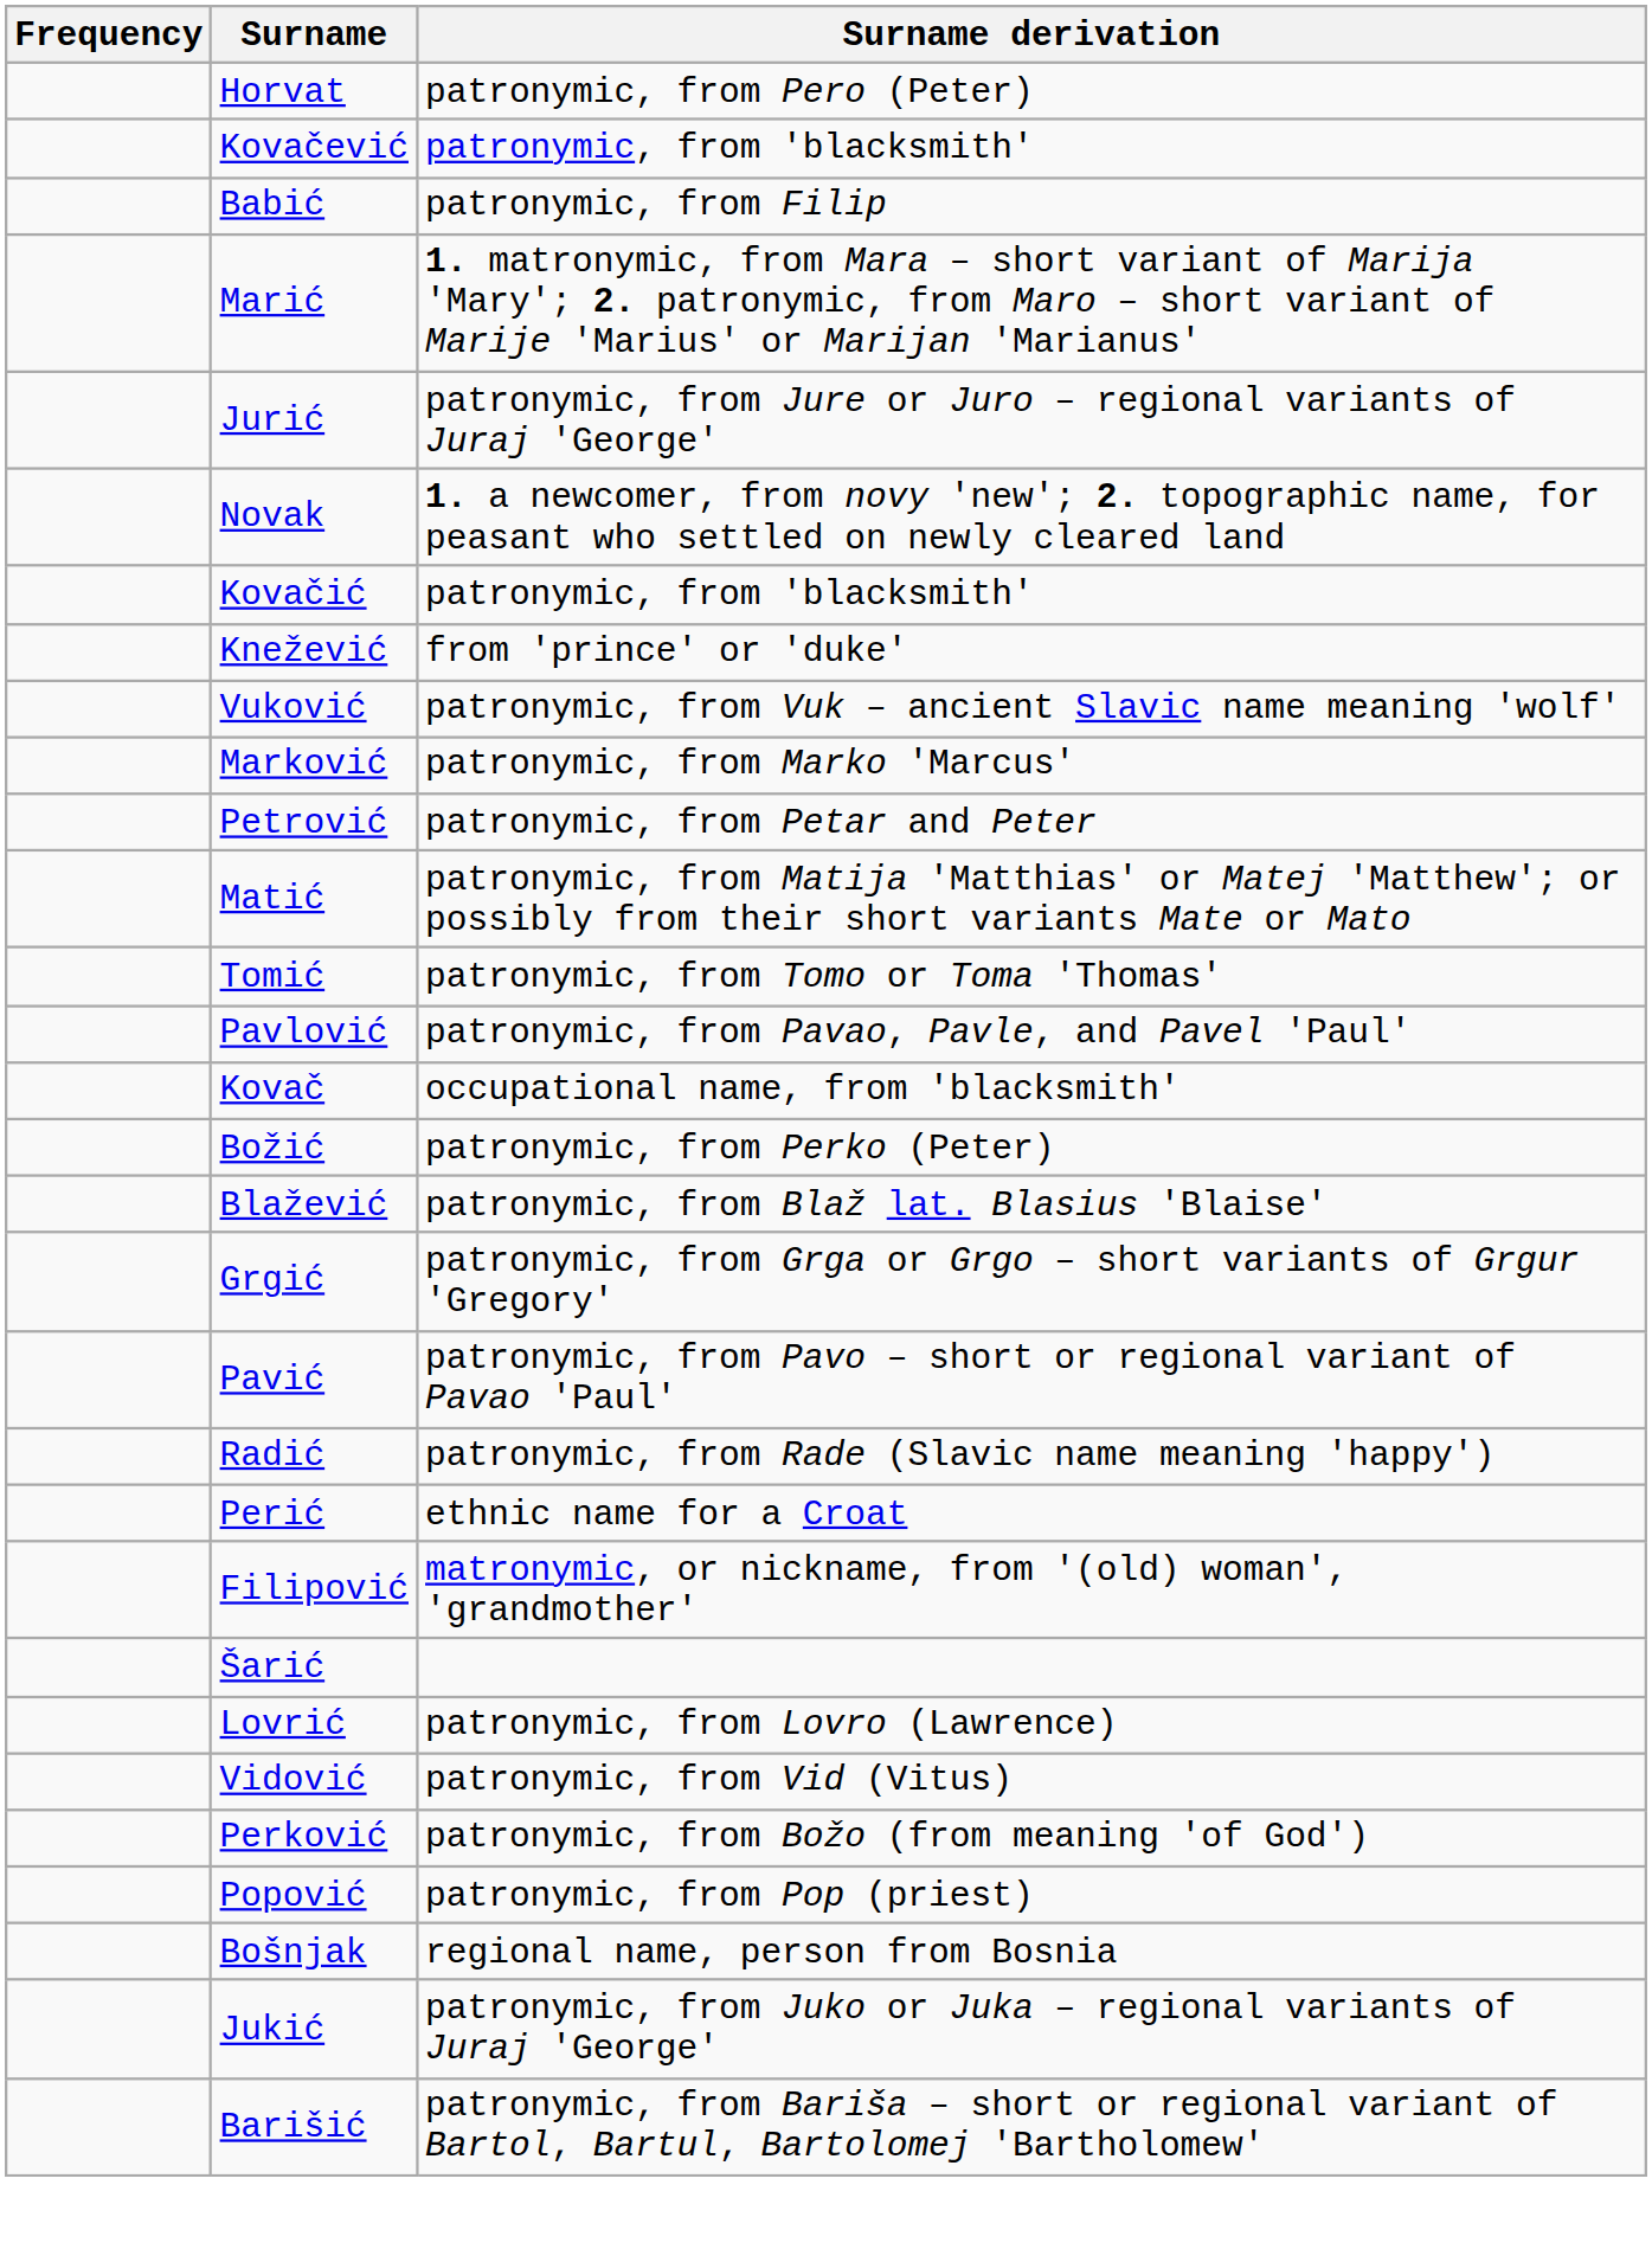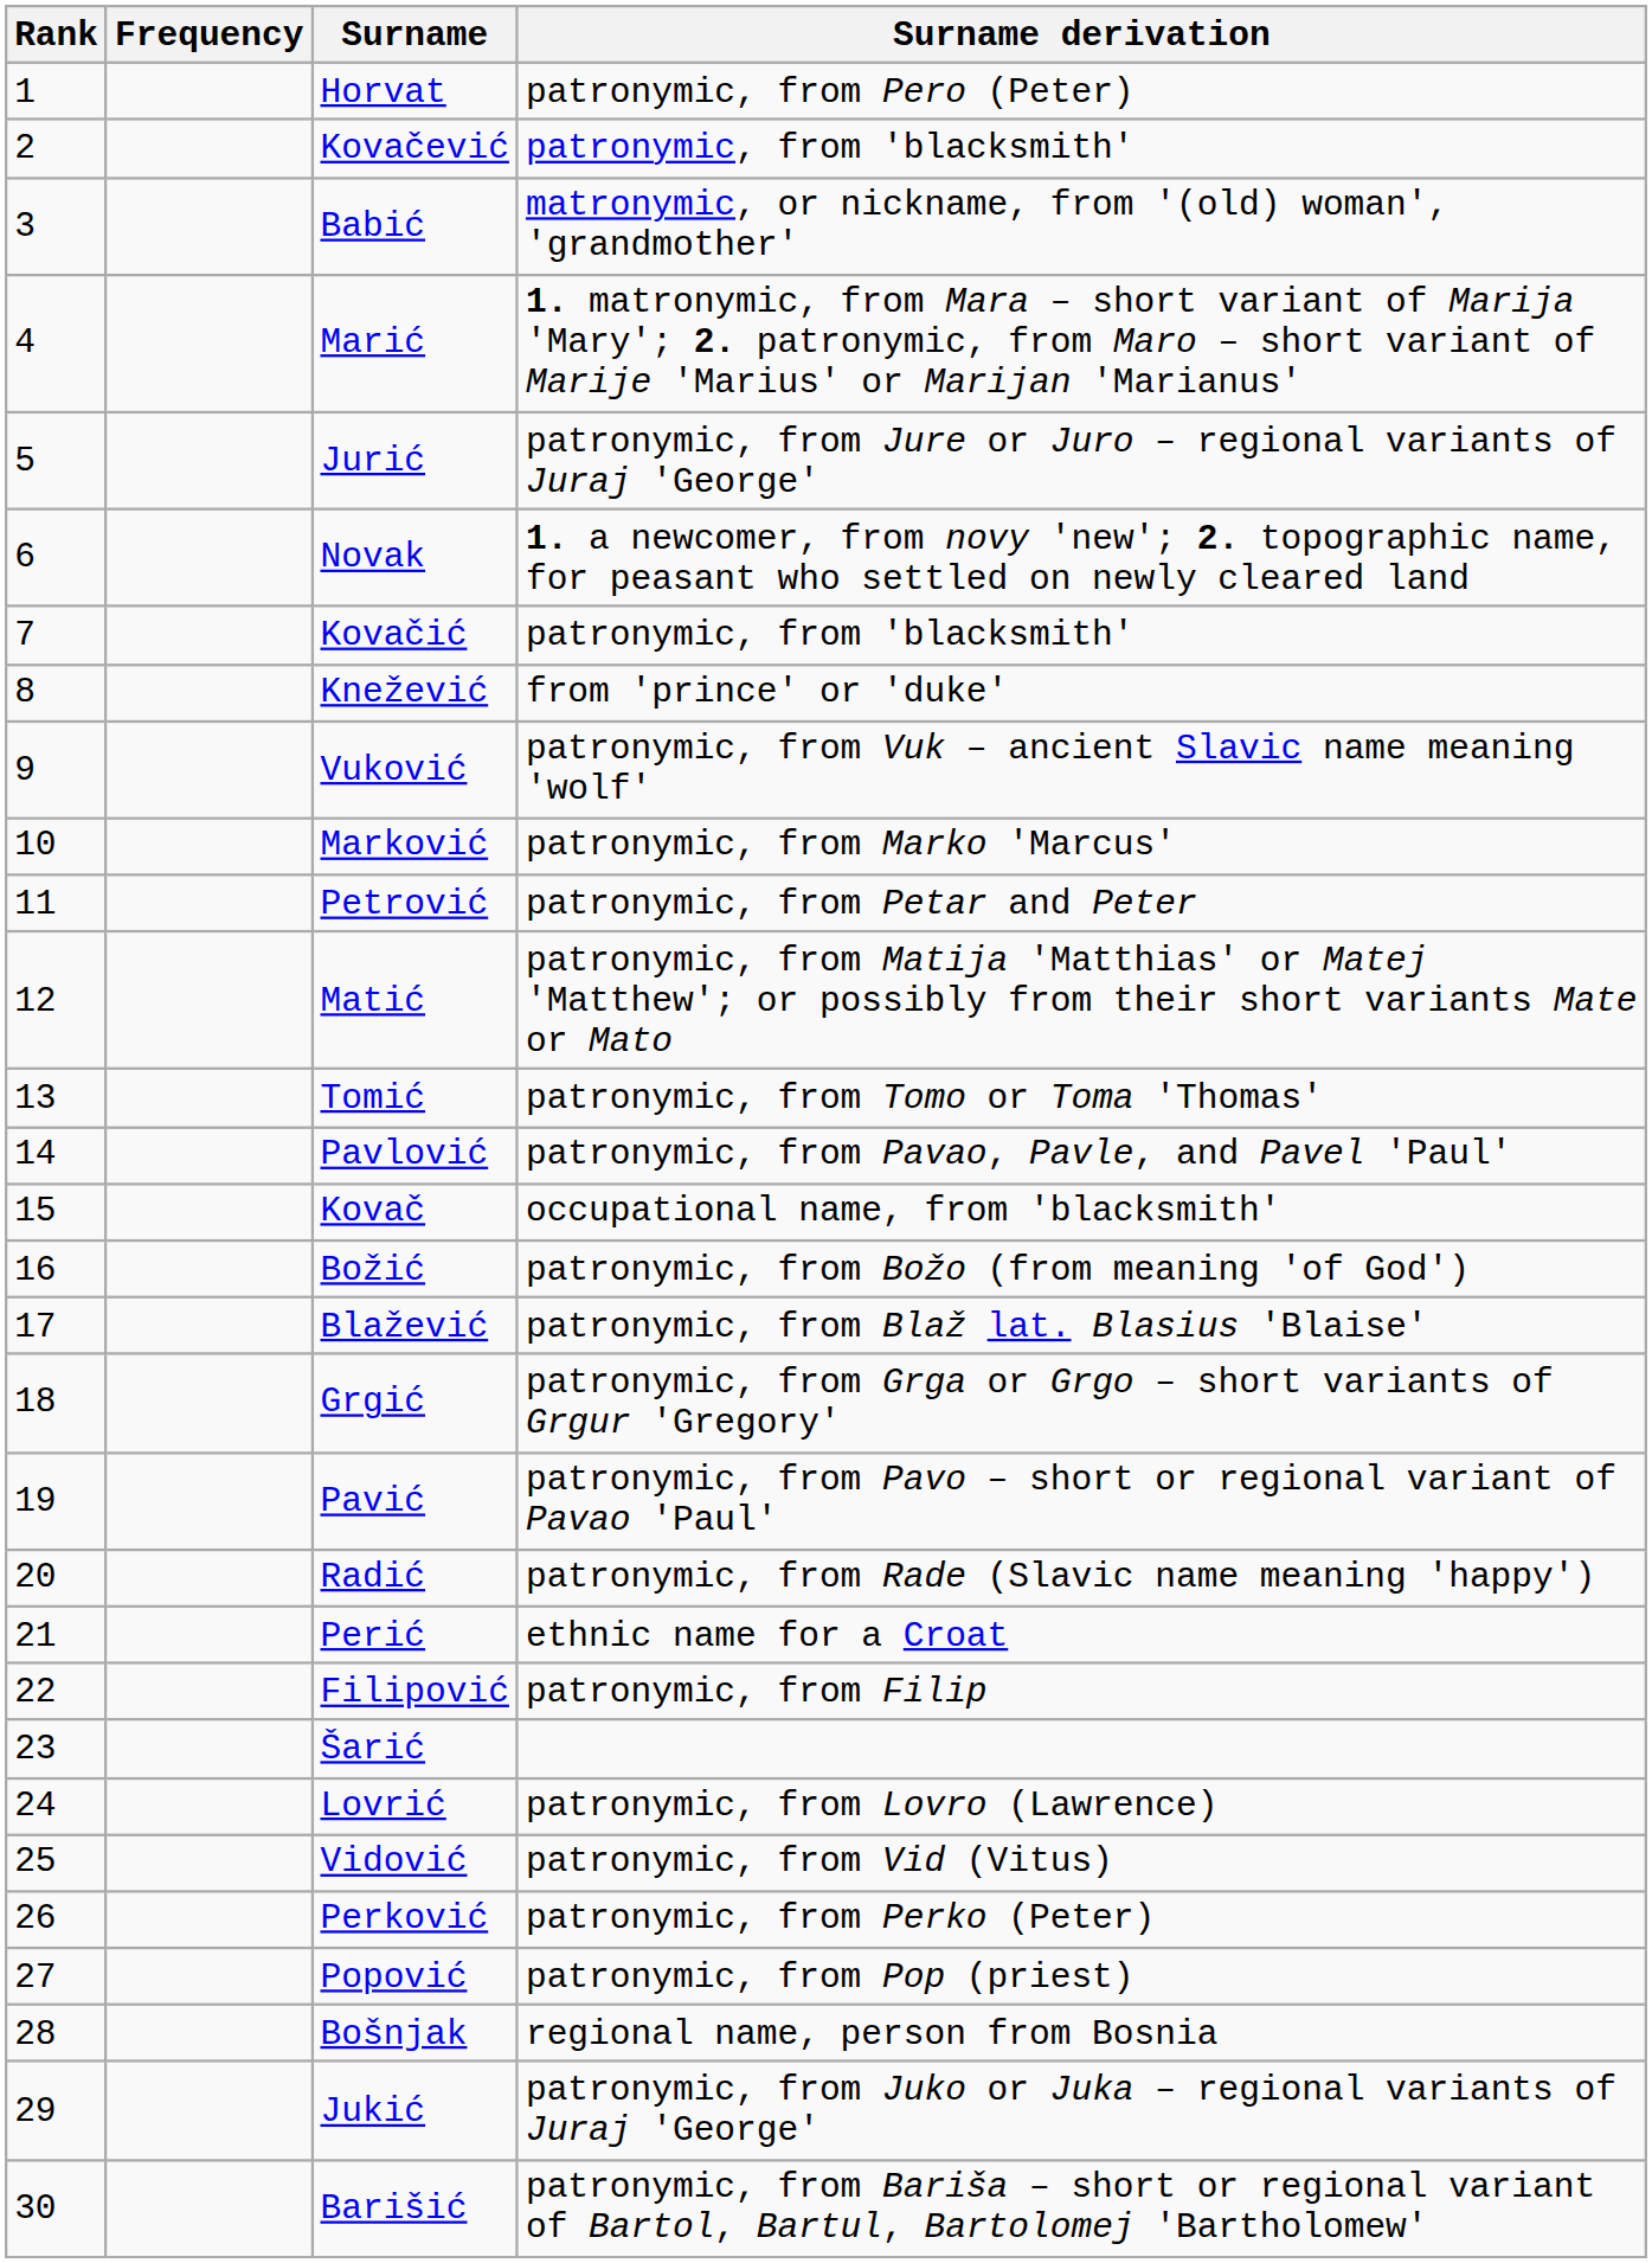 <table class="wikitable">
 <tr>
+<th>Rank</th>
 <th>Frequency</th>
 <th>Surname</th>
 <th>Surname derivation</th>
 </tr>
 <tr>
+<td>1</td>
 <td style="text-align:right;"></td>
 <td><a href='#'>Horvat</a></td>
 <td>patronymic, from <em>Pero</em> (Peter)</td>
 </tr>
 <tr>
+<td>2</td>
 <td style="text-align:right;"></td>
 <td><a href='#'>Kovačević</a></td>
 <td><a href='#'>patronymic</a>, from  'blacksmith'</td>
 </tr>
 <tr>
+<td>3</td>
 <td style="text-align:right;"></td>
 <td><a href='#'>Babić</a></td>
-<td>patronymic, from <em>Filip</em></td>
+<td><a href='#'>matronymic</a>, or nickname, from  '(old) woman', 'grandmother'</td>
 </tr>
 <tr>
+<td>4</td>
 <td style="text-align:right;"></td>
 <td><a href='#'>Marić</a></td>
 <td><strong>1.</strong> matronymic, from <em>Mara</em> – short variant of <em>Marija</em> 'Mary'; <strong>2.</strong> patronymic, from <em>Maro</em> – short variant of <em>Marije</em> 'Marius' or <em>Marijan</em> 'Marianus'</td>
 </tr>
 <tr>
+<td>5</td>
 <td style="text-align:right;"></td>
 <td><a href='#'>Jurić</a></td>
 <td>patronymic, from <em>Jure</em> or <em>Juro</em> – regional variants of <em>Juraj</em> 'George'</td>
 </tr>
 <tr>
+<td>6</td>
 <td style="text-align:right;"></td>
 <td><a href='#'>Novak</a></td>
 <td><strong>1.</strong> a newcomer, from <em>novy</em> 'new'; <strong>2.</strong> topographic name, for peasant who settled on newly cleared land</td>
 </tr>
 <tr>
+<td>7</td>
 <td style="text-align:right;"></td>
 <td><a href='#'>Kovačić</a></td>
 <td>patronymic, from  'blacksmith'</td>
 </tr>
 <tr>
+<td>8</td>
 <td style="text-align:right;"></td>
 <td><a href='#'>Knežević</a></td>
 <td>from  'prince' or 'duke'</td>
 </tr>
 <tr>
+<td>9</td>
 <td style="text-align:right;"></td>
 <td><a href='#'>Vuković</a></td>
 <td>patronymic, from <em>Vuk</em> – ancient <a href='#'>Slavic</a> name meaning 'wolf'</td>
 </tr>
 <tr>
+<td>10</td>
 <td style="text-align:right;"></td>
 <td><a href='#'>Marković</a></td>
 <td>patronymic, from <em>Marko</em> 'Marcus'</td>
 </tr>
 <tr>
+<td>11</td>
 <td style="text-align:right;"></td>
 <td><a href='#'>Petrović</a></td>
 <td>patronymic, from <em>Petar</em> and <em>Peter</em></td>
 </tr>
 <tr>
+<td>12</td>
 <td style="text-align:right;"></td>
 <td><a href='#'>Matić</a></td>
 <td>patronymic, from <em>Matija</em> 'Matthias' or <em>Matej</em> 'Matthew'; or possibly from their short variants <em>Mate</em> or <em>Mato</em></td>
 </tr>
 <tr>
+<td>13</td>
 <td style="text-align:right;"></td>
 <td><a href='#'>Tomić</a></td>
 <td>patronymic, from <em>Tomo</em> or <em>Toma</em> 'Thomas'</td>
 </tr>
 <tr>
+<td>14</td>
 <td style="text-align:right;"></td>
 <td><a href='#'>Pavlović</a></td>
 <td>patronymic, from <em>Pavao</em>, <em>Pavle</em>, and <em>Pavel</em> 'Paul'</td>
 </tr>
 <tr>
+<td>15</td>
 <td style="text-align:right;"></td>
 <td><a href='#'>Kovač</a></td>
 <td>occupational name, from  'blacksmith'</td>
 </tr>
 <tr>
+<td>16</td>
 <td style="text-align:right;"></td>
 <td><a href='#'>Božić</a></td>
-<td>patronymic, from <em>Perko</em> (Peter)</td>
+<td>patronymic, from <em>Božo</em> (from  meaning 'of God')</td>
 </tr>
 <tr>
+<td>17</td>
 <td style="text-align:right;"></td>
 <td><a href='#'>Blažević</a></td>
 <td>patronymic, from <em>Blaž</em> <a href='#'>lat.</a> <em>Blasius</em> 'Blaise'</td>
 </tr>
 <tr>
+<td>18</td>
 <td style="text-align:right;"></td>
 <td><a href='#'>Grgić</a></td>
 <td>patronymic, from <em>Grga</em> or <em>Grgo</em> – short variants of <em>Grgur</em> 'Gregory'</td>
 </tr>
 <tr>
+<td>19</td>
 <td style="text-align:right;"></td>
 <td><a href='#'>Pavić</a></td>
 <td>patronymic, from <em>Pavo</em> – short or regional variant of <em>Pavao</em> 'Paul'</td>
 </tr>
 <tr>
+<td>20</td>
 <td style="text-align:right;"></td>
 <td><a href='#'>Radić</a></td>
 <td>patronymic, from <em>Rade</em> (Slavic name meaning 'happy')</td>
 </tr>
 <tr>
+<td>21</td>
 <td style="text-align:right;"></td>
 <td><a href='#'>Perić</a></td>
 <td>ethnic name for a <a href='#'>Croat</a></td>
 </tr>
 <tr>
+<td>22</td>
 <td style="text-align:right;"></td>
 <td><a href='#'>Filipović</a></td>
-<td><a href='#'>matronymic</a>, or nickname, from  '(old) woman', 'grandmother'</td>
+<td>patronymic, from <em>Filip</em></td>
 </tr>
 <tr>
+<td>23</td>
 <td style="text-align:right;"></td>
 <td><a href='#'>Šarić</a></td>
 <td></td>
 </tr>
 <tr>
+<td>24</td>
 <td style="text-align:right;"></td>
 <td><a href='#'>Lovrić</a></td>
 <td>patronymic, from <em>Lovro</em> (Lawrence)</td>
 </tr>
 <tr>
+<td>25</td>
 <td style="text-align:right;"></td>
 <td><a href='#'>Vidović</a></td>
 <td>patronymic, from <em>Vid</em> (Vitus)</td>
 </tr>
 <tr>
+<td>26</td>
 <td style="text-align:right;"></td>
 <td><a href='#'>Perković</a></td>
-<td>patronymic, from <em>Božo</em> (from  meaning 'of God')</td>
+<td>patronymic, from <em>Perko</em> (Peter)</td>
 </tr>
 <tr>
+<td>27</td>
 <td style="text-align:right;"></td>
 <td><a href='#'>Popović</a></td>
 <td>patronymic, from <em>Pop</em> (priest)</td>
 </tr>
 <tr>
+<td>28</td>
 <td style="text-align:right;"></td>
 <td><a href='#'>Bošnjak</a></td>
 <td>regional name, person from Bosnia</td>
 </tr>
 <tr>
+<td>29</td>
 <td style="text-align:right;"></td>
 <td><a href='#'>Jukić</a></td>
 <td>patronymic, from <em>Juko</em> or <em>Juka</em> – regional variants of <em>Juraj</em> 'George'</td>
 </tr>
 <tr>
+<td>30</td>
 <td style="text-align:right;"></td>
 <td><a href='#'>Barišić</a></td>
 <td>patronymic, from <em>Bariša</em> – short or regional variant of <em>Bartol</em>, <em>Bartul</em>, <em>Bartolomej</em> 'Bartholomew'</td>
 </tr>
 </table>
